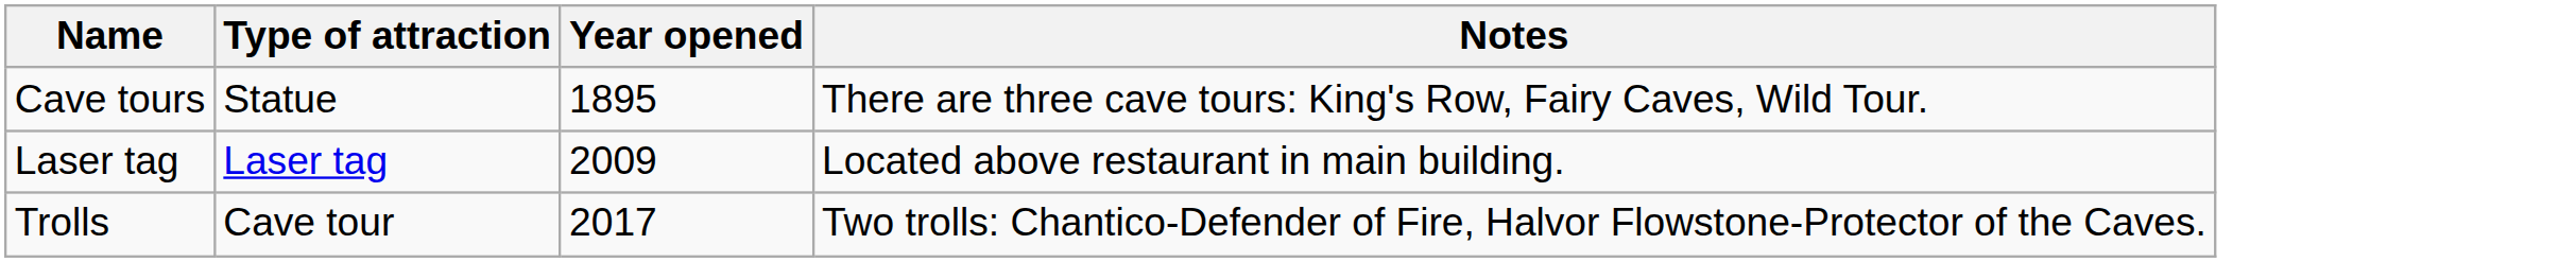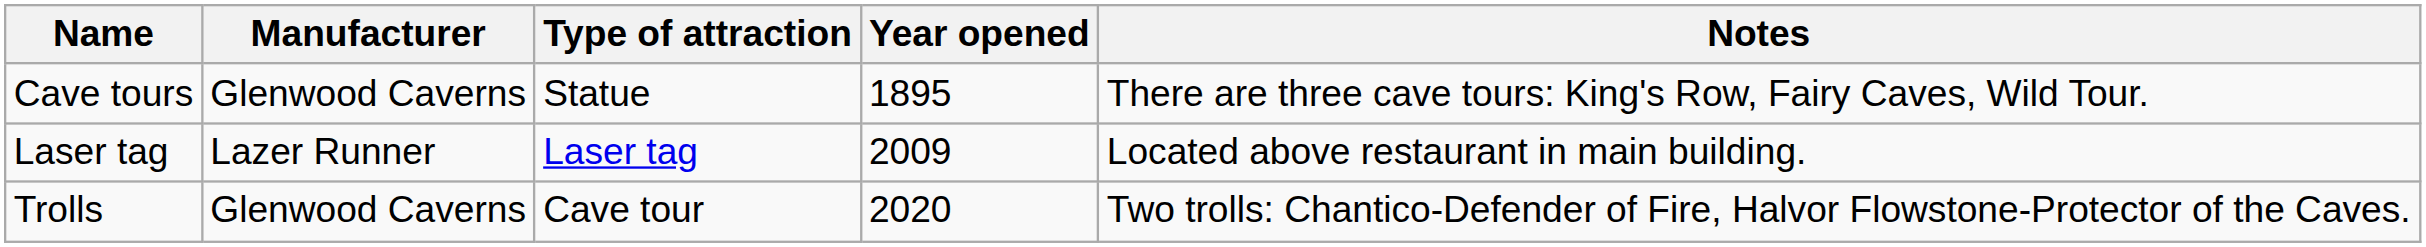 <table class="wikitable">
 <tr>
 <th>Name</th>
+<th>Manufacturer</th>
 <th>Type of attraction</th>
 <th>Year opened</th>
 <th>Notes</th>
 </tr>
 <tr>
 <td>Cave tours</td>
+<td>Glenwood Caverns</td>
 <td>Statue</td>
 <td>1895</td>
 <td>There are three cave tours: King's Row, Fairy Caves, Wild Tour.</td>
 </tr>
 <tr>
 <td>Laser tag</td>
+<td>Lazer Runner</td>
 <td><a href='#'>Laser tag</a></td>
 <td>2009</td>
 <td>Located above restaurant in main building.</td>
 </tr>
 <tr>
 <td>Trolls</td>
+<td>Glenwood Caverns</td>
 <td>Cave tour</td>
-<td>2017</td>
+<td>2020</td>
 <td>Two trolls: Chantico-Defender of Fire, Halvor Flowstone-Protector of the Caves.</td>
 </tr>
 </table>
